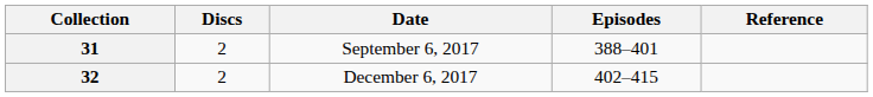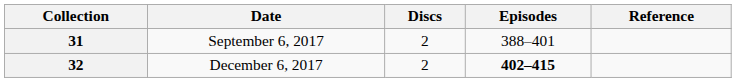 <table class="wikitable" style="text-align: center; width: 60%;">
 <tr>
 <th scope="col" 175px;>Collection</th>
+<th scope="col" 125px;>Date</th>
 <th scope="col">Discs</th>
-<th scope="col" 125px;>Date</th>
 <th scope="col">Episodes</th>
 <th scope="col">Reference</th>
 </tr>
 <tr>
 <th scope="row">31</th>
+<td>September 6, 2017</td>
 <td>2</td>
-<td>September 6, 2017</td>
 <td>388–401</td>
 <td></td>
 </tr>
 <tr>
 <th scope="row">32</th>
+<td>December 6, 2017</td>
 <td>2</td>
-<td>December 6, 2017</td>
-<td>402–415</td>
+<td><strong>402–415</strong></td>
 <td></td>
 </tr>
 </table>
